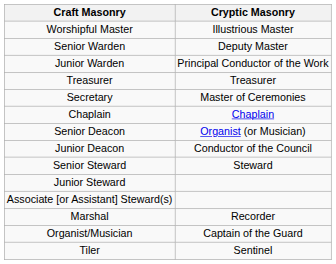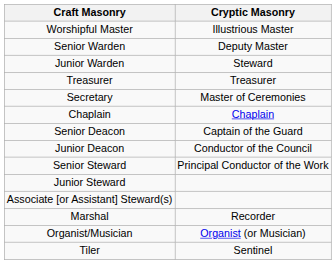 <table class="wikitable" style="text-align:center" border=1>
 <tr>
 <th>Craft Masonry</th>
 <th>Cryptic Masonry</th>
 </tr>
 <tr>
 <td>Worshipful Master</td>
 <td>Illustrious Master</td>
 </tr>
 <tr>
 <td>Senior Warden</td>
 <td>Deputy Master</td>
 </tr>
 <tr>
 <td>Junior Warden</td>
-<td>Principal Conductor of the Work</td>
+<td>Steward</td>
 </tr>
 <tr>
 <td>Treasurer</td>
 <td>Treasurer</td>
 </tr>
 <tr>
 <td>Secretary</td>
 <td>Master of Ceremonies</td>
 </tr>
 <tr>
 <td>Chaplain</td>
 <td><a href='#'>Chaplain</a></td>
 </tr>
 <tr>
 <td>Senior Deacon</td>
-<td><a href='#'>Organist</a> (or Musician)</td>
+<td>Captain of the Guard</td>
 </tr>
 <tr>
 <td>Junior Deacon</td>
 <td>Conductor of the Council</td>
 </tr>
 <tr>
 <td>Senior Steward</td>
-<td>Steward</td>
+<td>Principal Conductor of the Work</td>
 </tr>
 <tr>
 <td>Junior Steward</td>
 <td></td>
 </tr>
 <tr>
 <td>Associate [or Assistant] Steward(s)</td>
 <td></td>
 </tr>
 <tr>
 <td>Marshal</td>
 <td>Recorder</td>
 </tr>
 <tr>
 <td>Organist/Musician</td>
-<td>Captain of the Guard</td>
+<td><a href='#'>Organist</a> (or Musician)</td>
 </tr>
 <tr>
 <td>Tiler</td>
 <td>Sentinel</td>
 </tr>
 </table>
